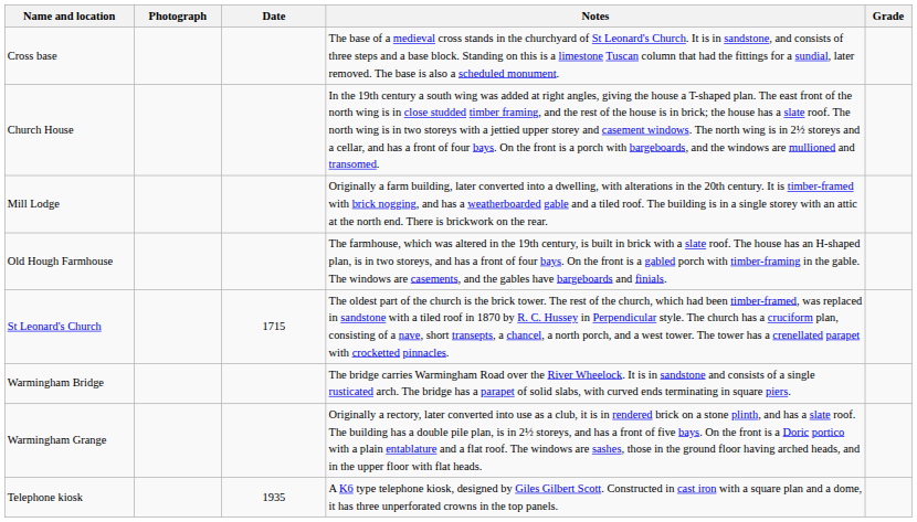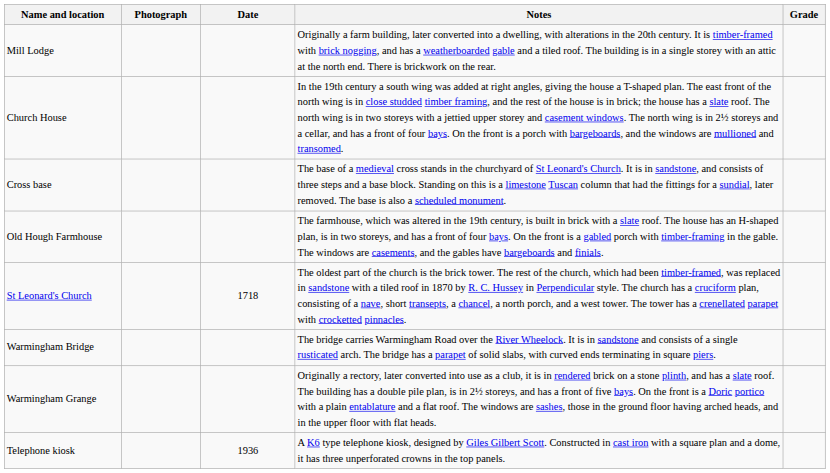 <table class="wikitable sortable plainrowheaders" style="width:100%;border:0px;text-align:left;line-height:150%;">
 <tr>
 <th scope="col"  style="width:150px">Name and location</th>
 <th scope="col"  style="width:100px" class="unsortable">Photograph</th>
 <th scope="col"  style="width:120px">Date</th>
 <th scope="col"  style="width:650px" class="unsortable">Notes</th>
 <th scope="col"  style="width:50px">Grade</th>
 </tr>
 <tr>
-<td>Cross base<br><small></small></td>
+<td>Mill Lodge<br><small></small></td>
 <td></td>
 <td align="center"></td>
-<td>The base of a <a href='#'>medieval</a> cross stands in the churchyard of <a href='#'>St Leonard's Church</a>.  It is in <a href='#'>sandstone</a>, and consists of three steps and a base block.  Standing on this is a <a href='#'>limestone</a> <a href='#'>Tuscan</a> column that had the fittings for a <a href='#'>sundial</a>, later removed.  The base is also a <a href='#'>scheduled monument</a>.</td>
+<td>Originally a farm building, later converted into a dwelling, with alterations in the 20th century.  It is <a href='#'>timber-framed</a> with <a href='#'>brick nogging</a>, and has a <a href='#'>weatherboarded</a> <a href='#'>gable</a> and a tiled roof.  The building is in a single storey with an attic at the north end.  There is brickwork on the rear.</td>
 <td align="center" ></td>
 </tr>
 <tr>
 <td>Church House<br><small></small></td>
 <td></td>
 <td align="center"></td>
 <td>In the 19th century a south wing was added at right angles, giving the house a T-shaped plan.  The east front of the north wing is in <a href='#'>close studded</a> <a href='#'>timber framing</a>, and the rest of the house is in brick; the house has a <a href='#'>slate</a> roof.  The north wing is in two storeys with a jettied upper storey and <a href='#'>casement windows</a>.  The north wing is in 2½ storeys and a cellar, and has a front of four <a href='#'>bays</a>.  On the front is a porch with <a href='#'>bargeboards</a>, and the windows are <a href='#'>mullioned</a> and <a href='#'>transomed</a>.</td>
 <td align="center" ></td>
 </tr>
 <tr>
-<td>Mill Lodge<br><small></small></td>
+<td>Cross base<br><small></small></td>
 <td></td>
 <td align="center"></td>
-<td>Originally a farm building, later converted into a dwelling, with alterations in the 20th century.  It is <a href='#'>timber-framed</a> with <a href='#'>brick nogging</a>, and has a <a href='#'>weatherboarded</a> <a href='#'>gable</a> and a tiled roof.  The building is in a single storey with an attic at the north end.  There is brickwork on the rear.</td>
+<td>The base of a <a href='#'>medieval</a> cross stands in the churchyard of <a href='#'>St Leonard's Church</a>.  It is in <a href='#'>sandstone</a>, and consists of three steps and a base block.  Standing on this is a <a href='#'>limestone</a> <a href='#'>Tuscan</a> column that had the fittings for a <a href='#'>sundial</a>, later removed.  The base is also a <a href='#'>scheduled monument</a>.</td>
 <td align="center" ></td>
 </tr>
 <tr>
 <td>Old Hough Farmhouse<br><small></small></td>
 <td></td>
 <td align="center"></td>
 <td>The farmhouse, which was altered in the 19th century, is built in brick with a <a href='#'>slate</a> roof. The house has an H-shaped plan, is in two storeys, and has a front of four <a href='#'>bays</a>.  On the front is a <a href='#'>gabled</a> porch with <a href='#'>timber-framing</a> in the gable.  The windows are <a href='#'>casements</a>, and the gables have <a href='#'>bargeboards</a> and <a href='#'>finials</a>.</td>
 <td align="center" ></td>
 </tr>
 <tr>
 <td><a href='#'>St Leonard's Church</a><br><small></small></td>
 <td></td>
-<td align="center">1715</td>
+<td align="center">1718</td>
 <td>The oldest part of the church is the brick tower.  The rest of the church, which had been <a href='#'>timber-framed</a>, was replaced in <a href='#'>sandstone</a> with a tiled roof in 1870 by <a href='#'>R. C. Hussey</a> in <a href='#'>Perpendicular</a> style.  The church has a <a href='#'>cruciform</a> plan, consisting of a <a href='#'>nave</a>, short <a href='#'>transepts</a>, a <a href='#'>chancel</a>, a north porch, and a west tower.  The tower has a <a href='#'>crenellated</a> <a href='#'>parapet</a> with <a href='#'>crocketted</a> <a href='#'>pinnacles</a>.</td>
 <td align="center" ></td>
 </tr>
 <tr>
 <td>Warmingham Bridge<br><small></small></td>
 <td></td>
 <td align="center"></td>
 <td>The bridge carries Warmingham Road over the <a href='#'>River Wheelock</a>.  It is in <a href='#'>sandstone</a> and consists of a single <a href='#'>rusticated</a> arch.  The bridge has a <a href='#'>parapet</a> of solid slabs, with curved ends terminating in square <a href='#'>piers</a>.</td>
 <td align="center" ></td>
 </tr>
 <tr>
 <td>Warmingham Grange<br><small></small></td>
 <td></td>
 <td align="center"></td>
 <td>Originally a rectory, later converted into use as a club, it is in <a href='#'>rendered</a> brick on a stone <a href='#'>plinth</a>, and has a <a href='#'>slate</a> roof.  The building has a double pile plan, is in 2½ storeys, and has a front of five <a href='#'>bays</a>.  On the front is a <a href='#'>Doric</a> <a href='#'>portico</a> with a plain <a href='#'>entablature</a> and a flat roof.  The windows are <a href='#'>sashes</a>, those in the ground floor having arched heads, and in the upper floor with flat heads.</td>
 <td align="center" ></td>
 </tr>
 <tr>
 <td>Telephone kiosk<br><small></small></td>
 <td></td>
-<td align="center">1935</td>
+<td align="center">1936</td>
 <td>A <a href='#'>K6</a> type telephone kiosk, designed by <a href='#'>Giles Gilbert Scott</a>.  Constructed in <a href='#'>cast iron</a> with a square plan and a dome, it has three unperforated crowns in the top panels.</td>
 <td align="center" ></td>
 </tr>
 <tr>
 </tr>
 </table>
